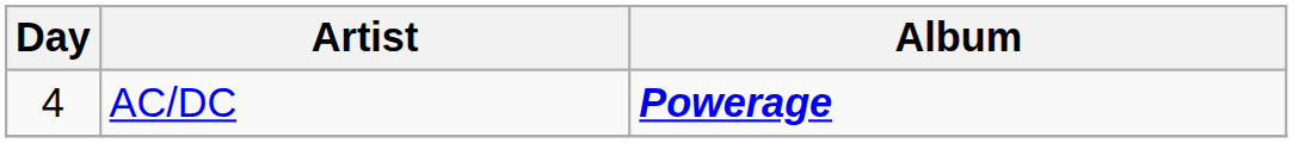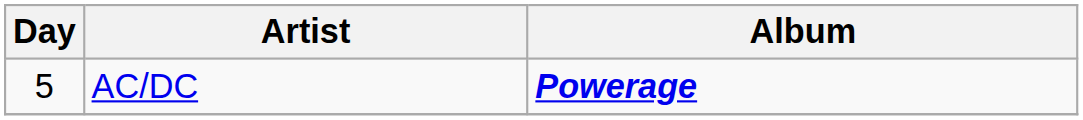 <table class="wikitable" border="1">
 <tr>
 <th>Day</th>
 <th width="200">Artist</th>
 <th width="250">Album</th>
 </tr>
 <tr>
-<td style="text-align:center;" rowspan="1">4</td>
+<td style="text-align:center;" rowspan="1">5</td>
 <td><a href='#'>AC/DC</a></td>
 <td><strong><em><a href='#'>Powerage</a></em></strong></td>
 </tr>
 <tr>
 </tr>
 </table>
